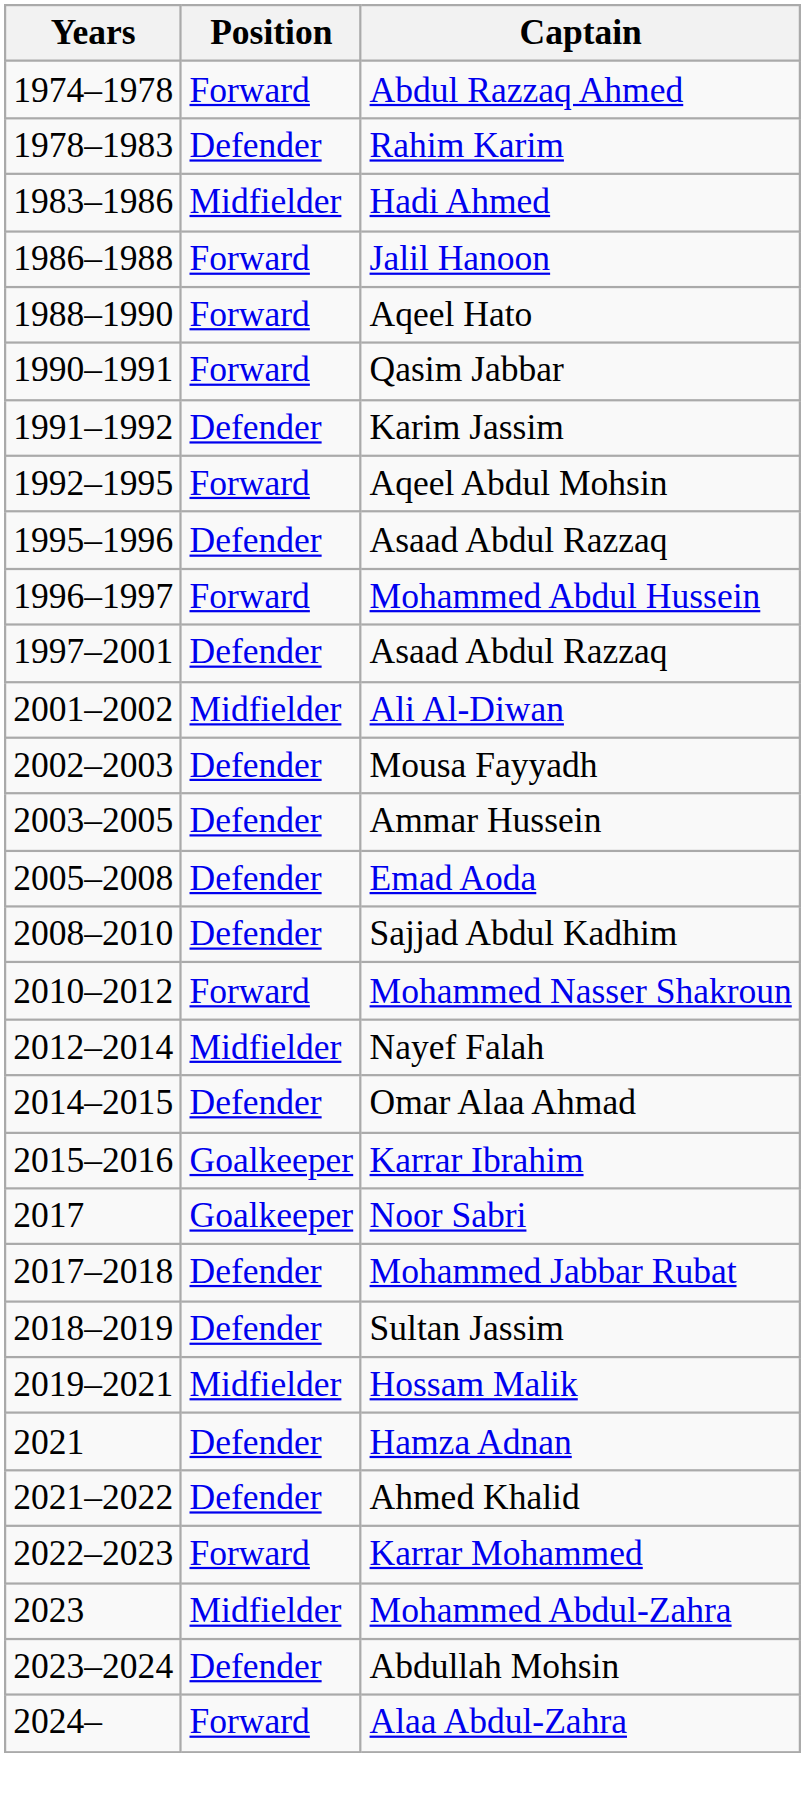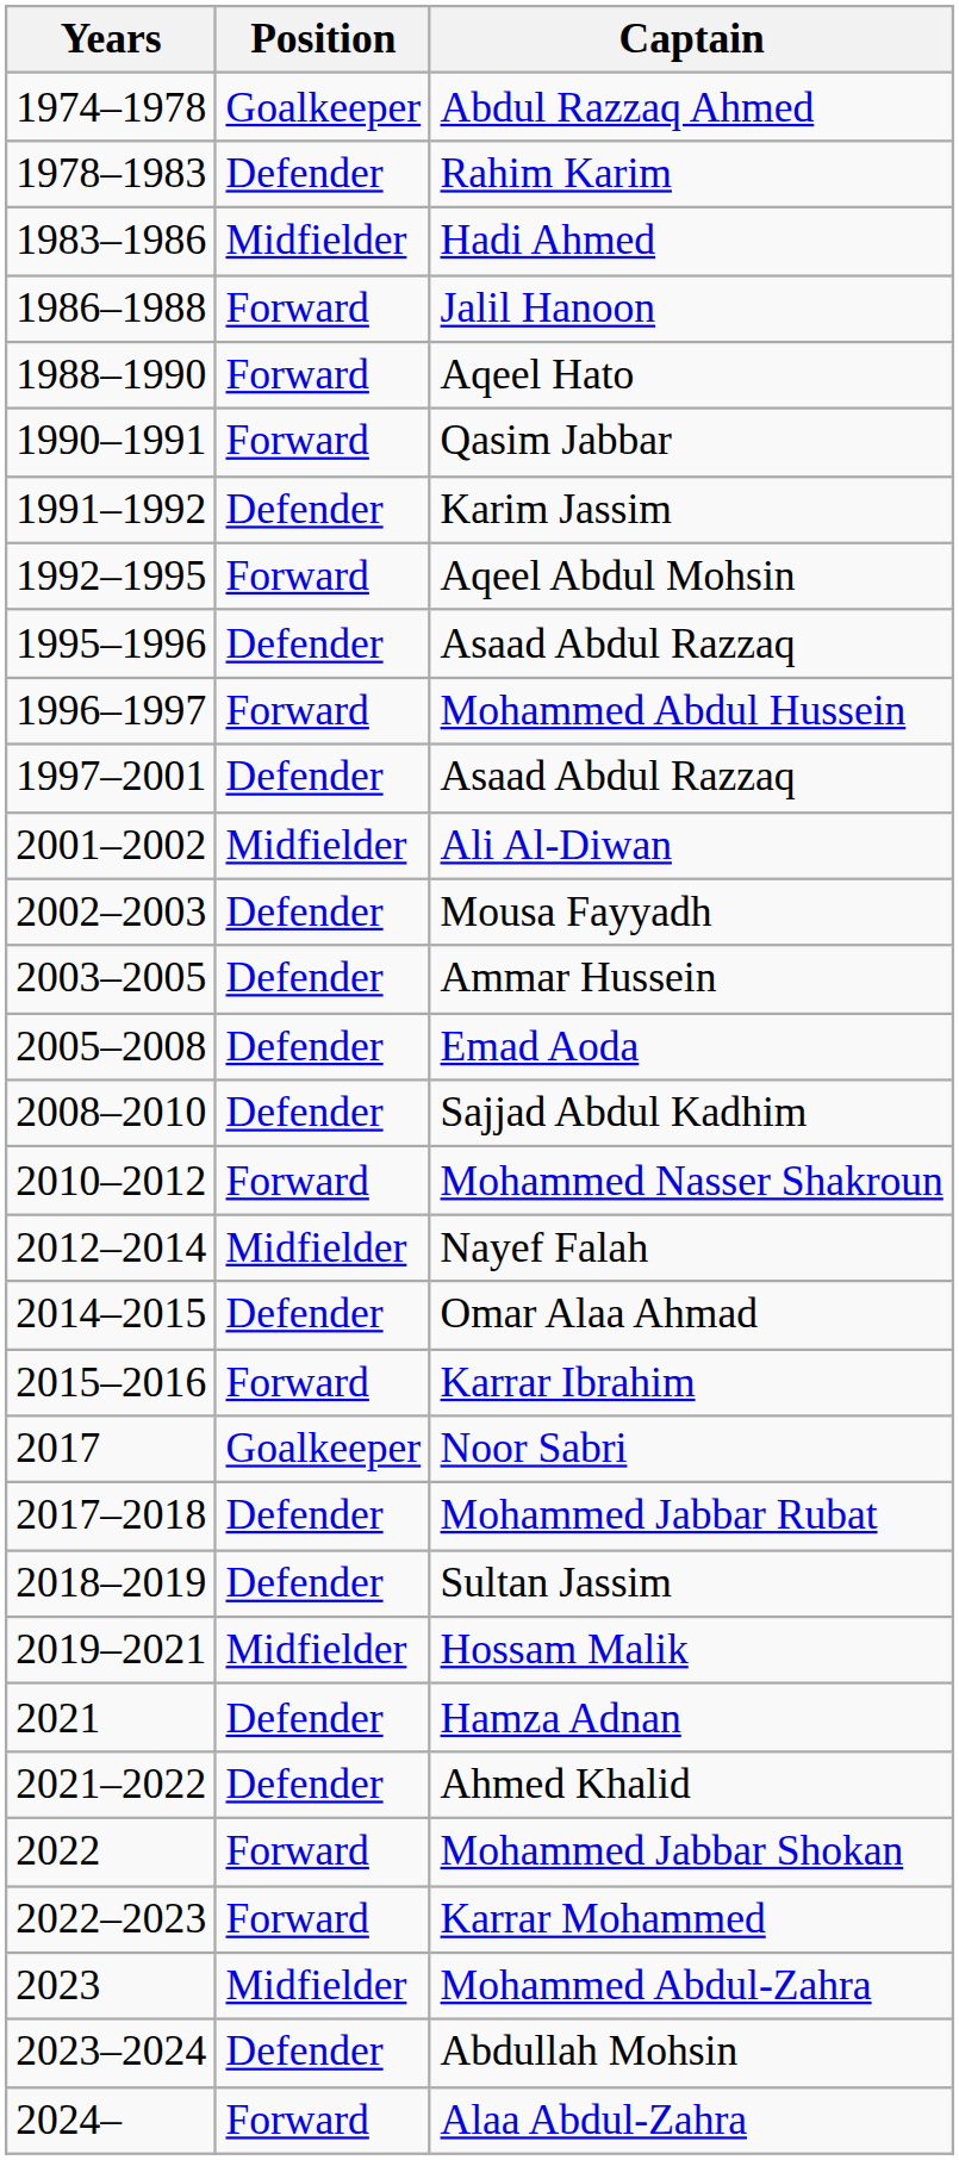 <table class="wikitable">
 <tr>
 <th>Years</th>
 <th>Position</th>
 <th>Captain</th>
 </tr>
 <tr>
 <td>1974–1978</td>
-<td><a href='#'>Forward</a></td>
+<td><a href='#'>Goalkeeper</a></td>
 <td> <a href='#'>Abdul Razzaq Ahmed</a></td>
 </tr>
 <tr>
 <td>1978–1983</td>
 <td><a href='#'>Defender</a></td>
 <td> <a href='#'>Rahim Karim</a></td>
 </tr>
 <tr>
 <td>1983–1986</td>
 <td><a href='#'>Midfielder</a></td>
 <td> <a href='#'>Hadi Ahmed</a></td>
 </tr>
 <tr>
 <td>1986–1988</td>
 <td><a href='#'>Forward</a></td>
 <td> <a href='#'>Jalil Hanoon</a></td>
 </tr>
 <tr>
 <td>1988–1990</td>
 <td><a href='#'>Forward</a></td>
 <td> Aqeel Hato</td>
 </tr>
 <tr>
 <td>1990–1991</td>
 <td><a href='#'>Forward</a></td>
 <td> Qasim Jabbar</td>
 </tr>
 <tr>
 <td>1991–1992</td>
 <td><a href='#'>Defender</a></td>
 <td> Karim Jassim</td>
 </tr>
 <tr>
 <td>1992–1995</td>
 <td><a href='#'>Forward</a></td>
 <td> Aqeel Abdul Mohsin</td>
 </tr>
 <tr>
 <td>1995–1996</td>
 <td><a href='#'>Defender</a></td>
 <td> Asaad Abdul Razzaq</td>
 </tr>
 <tr>
 <td>1996–1997</td>
 <td><a href='#'>Forward</a></td>
 <td> <a href='#'>Mohammed Abdul Hussein</a></td>
 </tr>
 <tr>
 <td>1997–2001</td>
 <td><a href='#'>Defender</a></td>
 <td> Asaad Abdul Razzaq</td>
 </tr>
 <tr>
 <td>2001–2002</td>
 <td><a href='#'>Midfielder</a></td>
 <td> <a href='#'>Ali Al-Diwan</a></td>
 </tr>
 <tr>
 <td>2002–2003</td>
 <td><a href='#'>Defender</a></td>
 <td> Mousa Fayyadh</td>
 </tr>
 <tr>
 <td>2003–2005</td>
 <td><a href='#'>Defender</a></td>
 <td> Ammar Hussein</td>
 </tr>
 <tr>
 <td>2005–2008</td>
 <td><a href='#'>Defender</a></td>
 <td> <a href='#'>Emad Aoda</a></td>
 </tr>
 <tr>
 <td>2008–2010</td>
 <td><a href='#'>Defender</a></td>
 <td> Sajjad Abdul Kadhim</td>
 </tr>
 <tr>
 <td>2010–2012</td>
 <td><a href='#'>Forward</a></td>
 <td> <a href='#'>Mohammed Nasser Shakroun</a></td>
 </tr>
 <tr>
 <td>2012–2014</td>
 <td><a href='#'>Midfielder</a></td>
 <td> Nayef Falah</td>
 </tr>
 <tr>
 <td>2014–2015</td>
 <td><a href='#'>Defender</a></td>
 <td> Omar Alaa Ahmad</td>
 </tr>
 <tr>
 <td>2015–2016</td>
-<td><a href='#'>Goalkeeper</a></td>
+<td><a href='#'>Forward</a></td>
 <td> <a href='#'>Karrar Ibrahim</a></td>
 </tr>
 <tr>
 <td>2017</td>
 <td><a href='#'>Goalkeeper</a></td>
 <td> <a href='#'>Noor Sabri</a></td>
 </tr>
 <tr>
 <td>2017–2018</td>
 <td><a href='#'>Defender</a></td>
 <td> <a href='#'>Mohammed Jabbar Rubat</a></td>
 </tr>
 <tr>
 <td>2018–2019</td>
 <td><a href='#'>Defender</a></td>
 <td> Sultan Jassim</td>
 </tr>
 <tr>
 <td>2019–2021</td>
 <td><a href='#'>Midfielder</a></td>
 <td> <a href='#'>Hossam Malik</a></td>
 </tr>
 <tr>
 <td>2021</td>
 <td><a href='#'>Defender</a></td>
 <td> <a href='#'>Hamza Adnan</a></td>
 </tr>
 <tr>
 <td>2021–2022</td>
 <td><a href='#'>Defender</a></td>
 <td> Ahmed Khalid</td>
 </tr>
 <tr>
+<td>2022</td>
+<td><a href='#'>Forward</a></td>
+<td> <a href='#'>Mohammed Jabbar Shokan</a></td>
+</tr>
+<tr>
 <td>2022–2023</td>
 <td><a href='#'>Forward</a></td>
 <td> <a href='#'>Karrar Mohammed</a></td>
 </tr>
 <tr>
 <td>2023</td>
 <td><a href='#'>Midfielder</a></td>
 <td> <a href='#'>Mohammed Abdul-Zahra</a></td>
 </tr>
 <tr>
 <td>2023–2024</td>
 <td><a href='#'>Defender</a></td>
 <td> Abdullah Mohsin</td>
 </tr>
 <tr>
 <td>2024–</td>
 <td><a href='#'>Forward</a></td>
 <td> <a href='#'>Alaa Abdul-Zahra</a></td>
 </tr>
 </table>
